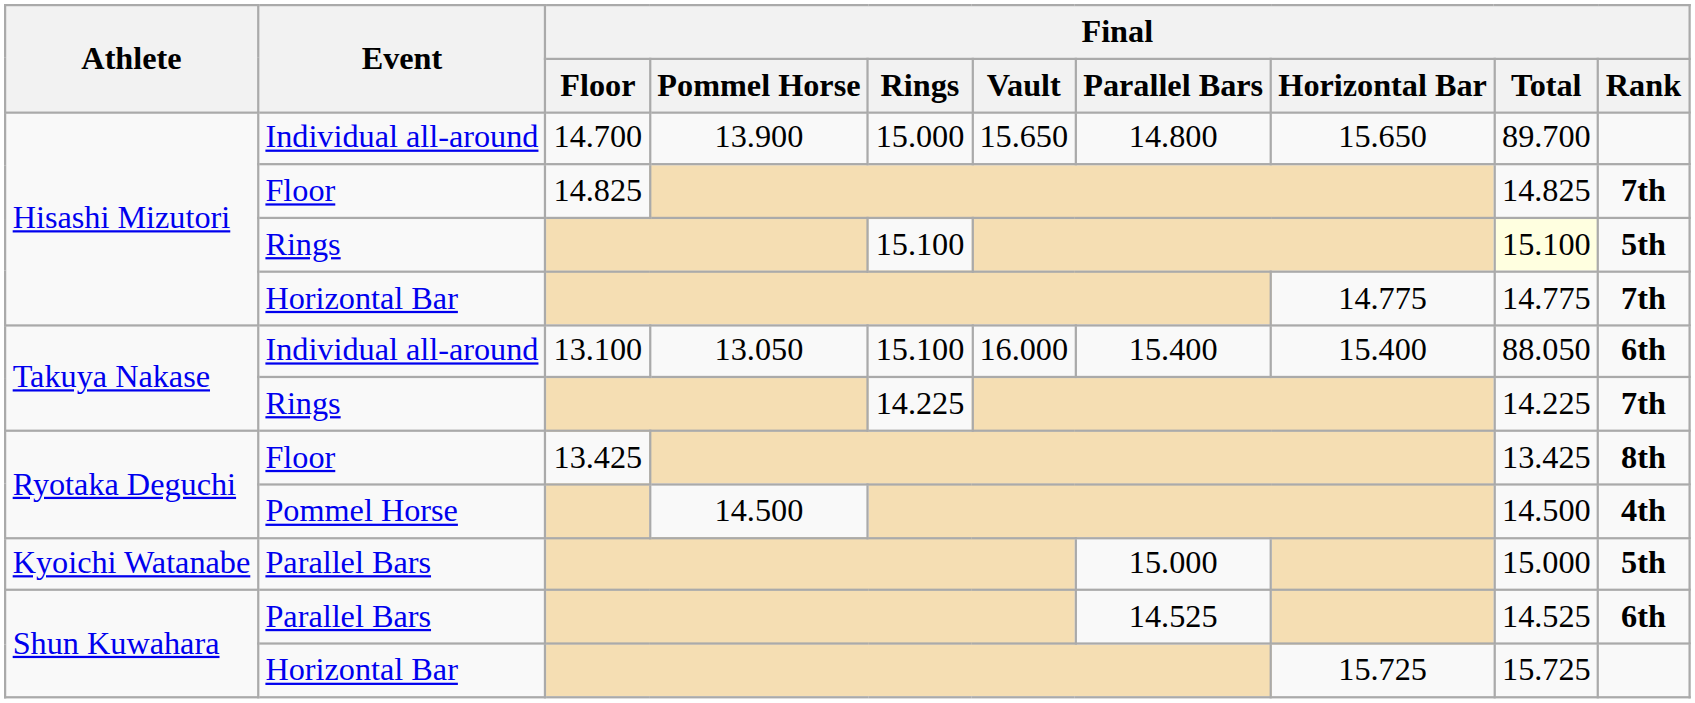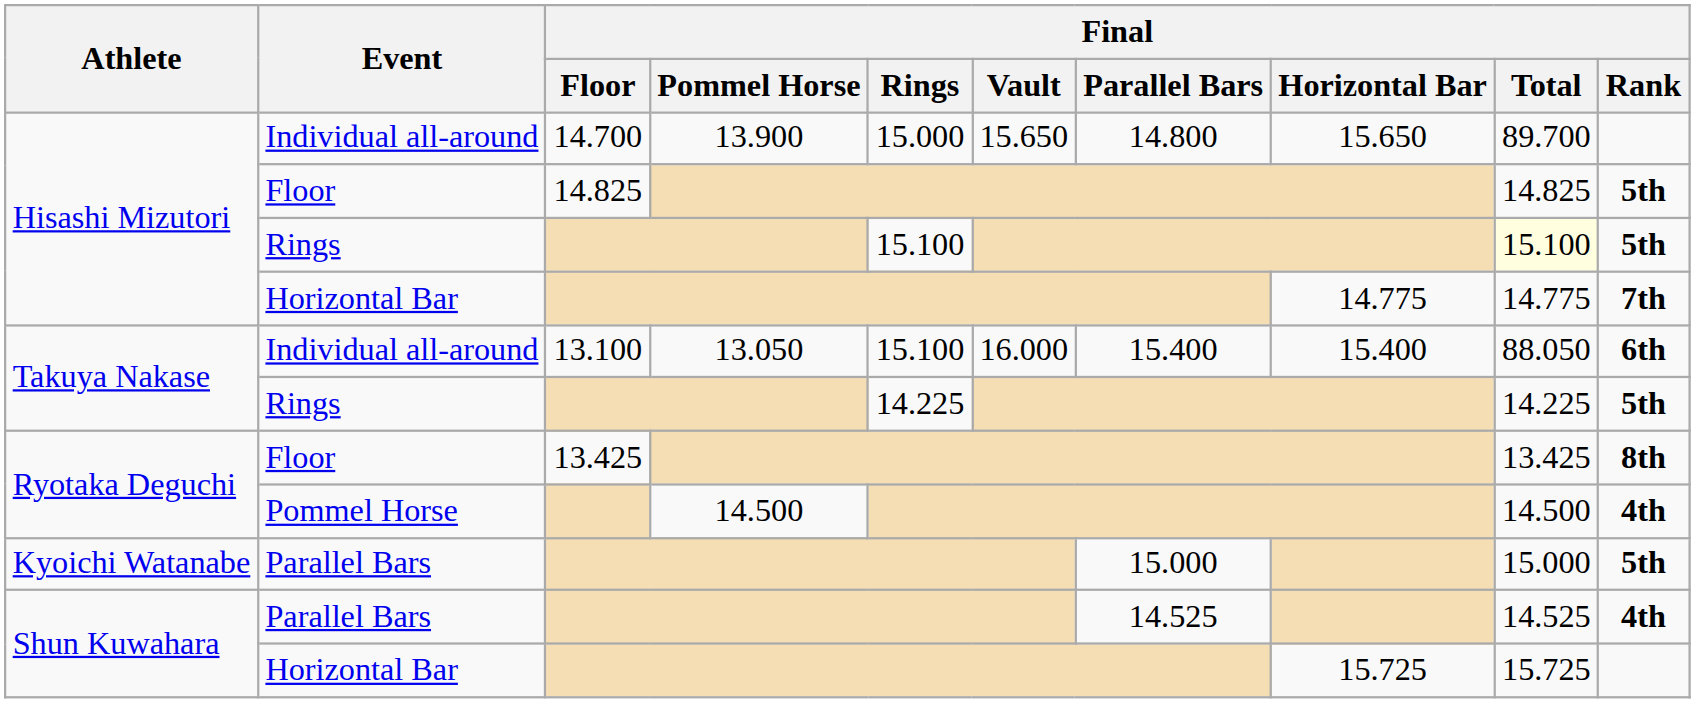 <table class=wikitable style="font-size:90%">
 <tr>
 <th rowspan=2>Athlete</th>
 <th rowspan=2>Event</th>
 <th colspan=8>Final</th>
 </tr>
 <tr>
 <th>Floor</th>
 <th>Pommel Horse</th>
 <th>Rings</th>
 <th>Vault</th>
 <th>Parallel Bars</th>
 <th>Horizontal Bar</th>
 <th>Total</th>
 <th>Rank</th>
 </tr>
 <tr>
 <td rowspan=4><a href='#'>Hisashi Mizutori</a></td>
 <td><a href='#'>Individual all-around</a></td>
 <td align=center>14.700</td>
 <td align=center>13.900</td>
 <td align=center>15.000</td>
 <td align=center>15.650</td>
 <td align=center>14.800</td>
 <td align=center>15.650</td>
 <td align=center>89.700</td>
 <td align=center></td>
 </tr>
 <tr>
 <td><a href='#'>Floor</a></td>
 <td align=center>14.825</td>
 <td bgcolor=wheat colspan=5></td>
 <td align=center>14.825</td>
-<td align=center><strong>7th</strong></td>
+<td align=center><strong>5th</strong></td>
 </tr>
 <tr>
 <td><a href='#'>Rings</a></td>
 <td bgcolor=wheat colspan=2></td>
 <td align=center>15.100</td>
 <td bgcolor=wheat colspan=3></td>
 <td align=center style="background: lightyellow;">15.100</td>
 <td align=center><strong>5th</strong></td>
 </tr>
 <tr>
 <td><a href='#'>Horizontal Bar</a></td>
 <td bgcolor=wheat colspan=5></td>
 <td align=center>14.775</td>
 <td align=center>14.775</td>
 <td align=center><strong>7th</strong></td>
 </tr>
 <tr>
 <td rowspan=2><a href='#'>Takuya Nakase</a></td>
 <td><a href='#'>Individual all-around</a></td>
 <td align=center>13.100</td>
 <td align=center>13.050</td>
 <td align=center>15.100</td>
 <td align=center>16.000</td>
 <td align=center>15.400</td>
 <td align=center>15.400</td>
 <td align=center>88.050</td>
 <td align=center><strong>6th</strong></td>
 </tr>
 <tr>
 <td><a href='#'>Rings</a></td>
 <td bgcolor=wheat colspan=2></td>
 <td align=center>14.225</td>
 <td bgcolor=wheat colspan=3></td>
 <td align=center>14.225</td>
-<td align=center><strong>7th</strong></td>
+<td align="center"><strong>5th</strong></td>
 </tr>
 <tr>
 <td rowspan=2><a href='#'>Ryotaka Deguchi</a></td>
 <td><a href='#'>Floor</a></td>
 <td align=center>13.425</td>
 <td bgcolor=wheat colspan=5></td>
 <td align=center>13.425</td>
 <td align=center><strong>8th</strong></td>
 </tr>
 <tr>
 <td><a href='#'>Pommel Horse</a></td>
 <td bgcolor=wheat></td>
 <td align=center>14.500</td>
 <td bgcolor=wheat colspan=4></td>
 <td align=center>14.500</td>
 <td align=center><strong>4th</strong></td>
 </tr>
 <tr>
 <td><a href='#'>Kyoichi Watanabe</a></td>
 <td><a href='#'>Parallel Bars</a></td>
 <td bgcolor=wheat colspan=4></td>
 <td align="center">15.000</td>
 <td bgcolor=wheat></td>
 <td align="center">15.000</td>
 <td align="center"><strong>5th</strong></td>
 </tr>
 <tr>
 <td rowspan=2><a href='#'>Shun Kuwahara</a></td>
 <td><a href='#'>Parallel Bars</a></td>
 <td bgcolor=wheat colspan=4></td>
 <td align="center">14.525</td>
 <td bgcolor=wheat></td>
 <td align="center">14.525</td>
-<td align="center"><strong>6th</strong></td>
+<td align=center><strong>4th</strong></td>
 </tr>
 <tr>
 <td><a href='#'>Horizontal Bar</a></td>
 <td bgcolor=wheat colspan=5></td>
 <td align=center>15.725</td>
 <td align=center>15.725</td>
 <td align=center></td>
 </tr>
 </table>
